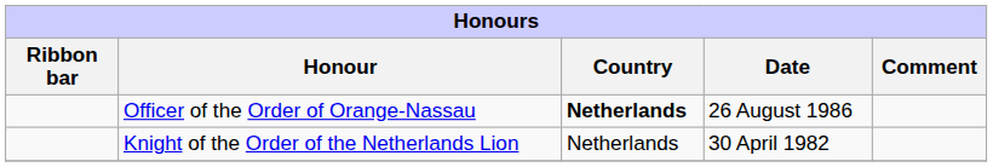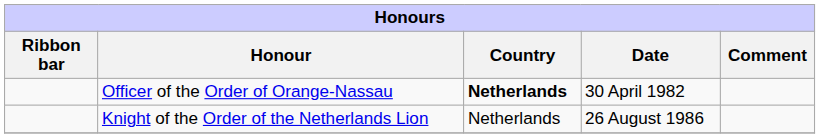 <table class="wikitable" style="width:60%;">
 <tr style="background:#ccf; text-align:center;">
 <td colspan=5><strong>Honours</strong></td>
 </tr>
 <tr>
 <th style="width:80px;">Ribbon bar</th>
 <th>Honour</th>
 <th>Country</th>
 <th>Date</th>
 <th>Comment</th>
 </tr>
 <tr>
 <td></td>
 <td><a href='#'>Officer</a> of the <a href='#'>Order of Orange-Nassau</a></td>
 <td><strong>Netherlands</strong></td>
-<td>26 August 1986</td>
+<td>30 April 1982</td>
 <td></td>
 </tr>
 <tr>
 <td></td>
 <td><a href='#'>Knight</a> of the <a href='#'>Order of the Netherlands Lion</a></td>
 <td>Netherlands</td>
-<td>30 April 1982</td>
+<td>26 August 1986</td>
 <td></td>
 </tr>
 <tr>
 </tr>
 </table>
